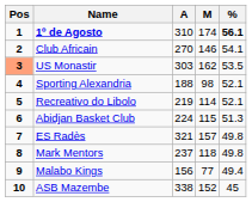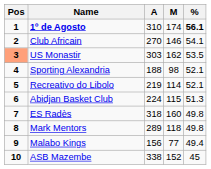 <table class="wikitable" style="text-align:center; font-size:90%;">
 <tr>
 <th width=30px>Pos</th>
 <th width=175px>Name</th>
 <th width=20px>A</th>
 <th width=20px>M</th>
 <th width=25px>%</th>
 </tr>
 <tr>
 <td><strong>1</strong></td>
 <td align=left> <strong><a href='#'>1º de Agosto</a></strong></td>
 <td>310</td>
 <td>174</td>
 <td><strong>56.1</strong></td>
 </tr>
 <tr>
 <td><strong>2</strong></td>
 <td align=left> <a href='#'>Club Africain</a></td>
 <td>270</td>
 <td>146</td>
 <td>54.1</td>
 </tr>
 <tr>
 <td style="background: lightsalmon;"><strong>3</strong></td>
 <td align=left> <a href='#'>US Monastir</a></td>
 <td>303</td>
 <td>162</td>
 <td>53.5</td>
 </tr>
 <tr>
 <td><strong>4</strong></td>
 <td align=left> <a href='#'>Sporting Alexandria</a></td>
 <td>188</td>
 <td>98</td>
 <td>52.1</td>
 </tr>
 <tr>
 <td><strong>5</strong></td>
 <td align=left> <a href='#'>Recreativo do Libolo</a></td>
 <td>219</td>
 <td>114</td>
 <td align=center>52.1</td>
 </tr>
 <tr>
 <td><strong>6</strong></td>
 <td align=left> <a href='#'>Abidjan Basket Club</a></td>
 <td>224</td>
 <td>115</td>
 <td>51.3</td>
 </tr>
 <tr>
 <td><strong>7</strong></td>
 <td align=left> <a href='#'>ES Radès</a></td>
-<td>321</td>
-<td>157</td>
+<td>318</td>
+<td>160</td>
 <td>49.8</td>
 </tr>
 <tr>
 <td><strong>8</strong></td>
 <td align=left> <a href='#'>Mark Mentors</a></td>
-<td>237</td>
+<td>289</td>
 <td>118</td>
 <td>49.8</td>
 </tr>
 <tr>
 <td><strong>9</strong></td>
 <td align=left> <a href='#'>Malabo Kings</a></td>
 <td>156</td>
 <td>77</td>
 <td>49.4</td>
 </tr>
 <tr>
 <td><strong>10</strong></td>
 <td align=left> <a href='#'>ASB Mazembe</a></td>
 <td>338</td>
 <td>152</td>
 <td>45</td>
 </tr>
 </table>
